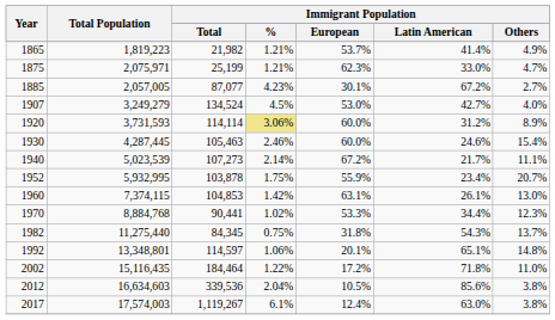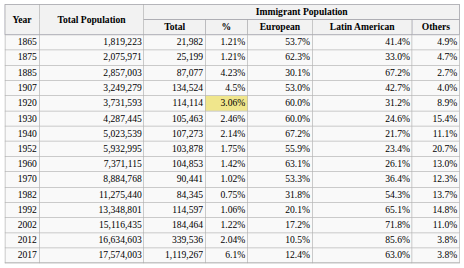 <table class="wikitable" style="margin:1em auto; width:60%; text-align:right;">
 <tr style="background:#333366;">
 <th rowspan=2>Year</th>
 <th rowspan=2>Total Population</th>
 <th colspan=5>Immigrant Population</th>
 </tr>
 <tr style="background:#333366;">
 <th>Total</th>
 <th>%</th>
 <th>European</th>
 <th>Latin American</th>
 <th>Others</th>
 </tr>
 <tr>
 <td>1865</td>
 <td>1,819,223</td>
 <td>21,982</td>
 <td>1.21%</td>
 <td>53.7%</td>
 <td>41.4%</td>
 <td>4.9%</td>
 </tr>
 <tr>
 <td>1875</td>
 <td>2,075,971</td>
 <td>25,199</td>
 <td>1.21%</td>
 <td>62.3%</td>
 <td>33.0%</td>
 <td>4.7%</td>
 </tr>
 <tr>
 <td>1885</td>
-<td>2,057,005</td>
+<td>2,857,003</td>
 <td>87,077</td>
 <td>4.23%</td>
 <td>30.1%</td>
 <td>67.2%</td>
 <td>2.7%</td>
 </tr>
 <tr>
 <td>1907</td>
 <td>3,249,279</td>
 <td>134,524</td>
 <td>4.5%</td>
 <td>53.0%</td>
 <td>42.7%</td>
 <td>4.0%</td>
 </tr>
 <tr>
 <td>1920</td>
 <td>3,731,593</td>
 <td>114,114</td>
 <td style="background: khaki;">3.06%</td>
 <td>60.0%</td>
 <td>31.2%</td>
 <td>8.9%</td>
 </tr>
 <tr>
 <td>1930</td>
 <td>4,287,445</td>
 <td>105,463</td>
 <td>2.46%</td>
 <td>60.0%</td>
 <td>24.6%</td>
 <td>15.4%</td>
 </tr>
 <tr>
 <td>1940</td>
 <td>5,023,539</td>
 <td>107,273</td>
 <td>2.14%</td>
 <td>67.2%</td>
 <td>21.7%</td>
 <td>11.1%</td>
 </tr>
 <tr>
 <td>1952</td>
 <td>5,932,995</td>
 <td>103,878</td>
 <td>1.75%</td>
 <td>55.9%</td>
 <td>23.4%</td>
 <td>20.7%</td>
 </tr>
 <tr>
 <td>1960</td>
-<td>7,374,115</td>
+<td>7,371,115</td>
 <td>104,853</td>
 <td>1.42%</td>
 <td>63.1%</td>
 <td>26.1%</td>
 <td>13.0%</td>
 </tr>
 <tr>
 <td>1970</td>
 <td>8,884,768</td>
 <td>90,441</td>
 <td>1.02%</td>
 <td>53.3%</td>
-<td>34.4%</td>
+<td>36.4%</td>
 <td>12.3%</td>
 </tr>
 <tr>
 <td>1982</td>
 <td>11,275,440</td>
 <td>84,345</td>
 <td>0.75%</td>
 <td>31.8%</td>
 <td>54.3%</td>
 <td>13.7%</td>
 </tr>
 <tr>
 <td>1992</td>
 <td>13,348,801</td>
 <td>114,597</td>
 <td>1.06%</td>
 <td>20.1%</td>
 <td>65.1%</td>
 <td>14.8%</td>
 </tr>
 <tr>
 <td>2002</td>
 <td>15,116,435</td>
 <td>184,464</td>
 <td>1.22%</td>
 <td>17.2%</td>
 <td>71.8%</td>
 <td>11.0%</td>
 </tr>
 <tr>
 <td>2012</td>
 <td>16,634,603</td>
 <td>339,536</td>
 <td>2.04%</td>
 <td>10.5%</td>
 <td>85.6%</td>
 <td>3.8%</td>
 </tr>
 <tr>
 <td>2017</td>
 <td>17,574,003</td>
 <td>1,119,267</td>
 <td>6.1%</td>
 <td>12.4%</td>
 <td>63.0%</td>
 <td>3.8%</td>
 </tr>
 <tr>
 </tr>
 </table>
